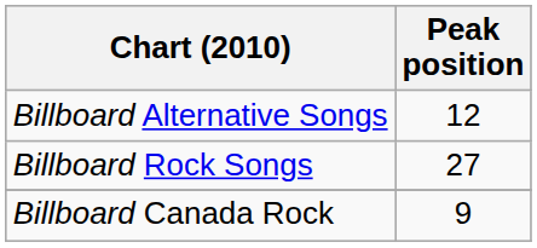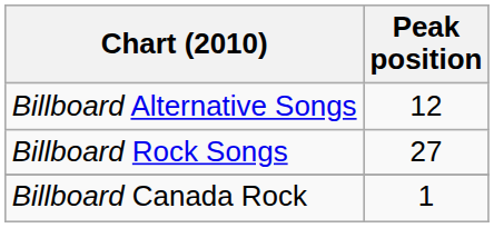 <table class="wikitable">
 <tr>
 <th>Chart (2010)</th>
 <th>Peak<br>position</th>
 </tr>
 <tr>
 <td><em>Billboard</em> <a href='#'>Alternative Songs</a></td>
 <td align="center">12</td>
 </tr>
 <tr>
 <td><em>Billboard</em> <a href='#'>Rock Songs</a></td>
 <td align="center">27</td>
 </tr>
 <tr>
 </tr>
 <tr>
 <td><em>Billboard</em> Canada Rock</td>
-<td align="center">9</td>
+<td align="center">1</td>
 </tr>
 </table>
